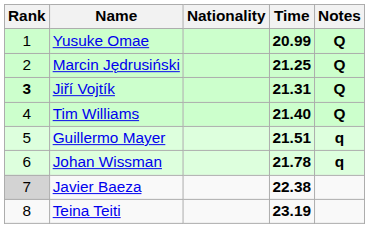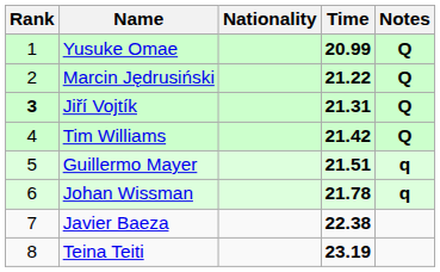 <table class="wikitable sortable" style="text-align:center">
 <tr>
 <th>Rank</th>
 <th>Name</th>
 <th>Nationality</th>
 <th>Time</th>
 <th>Notes</th>
 </tr>
 <tr bgcolor=ccffcc>
 <td>1</td>
 <td align=left><a href='#'>Yusuke Omae</a></td>
 <td align=left></td>
 <td><strong>20.99</strong></td>
 <td><strong>Q</strong></td>
 </tr>
 <tr bgcolor=ccffcc>
 <td>2</td>
 <td align=left><a href='#'>Marcin Jędrusiński</a></td>
 <td align=left></td>
-<td><strong>21.25</strong></td>
+<td><strong>21.22</strong></td>
 <td><strong>Q</strong></td>
 </tr>
 <tr bgcolor=ccffcc>
 <td><strong>3</strong></td>
 <td align=left><a href='#'>Jiří Vojtík</a></td>
 <td align=left></td>
 <td><strong>21.31</strong></td>
 <td><strong>Q</strong></td>
 </tr>
 <tr bgcolor=ccffcc>
 <td>4</td>
 <td align=left><a href='#'>Tim Williams</a></td>
 <td align=left></td>
-<td><strong>21.40</strong></td>
+<td><strong>21.42</strong></td>
 <td><strong>Q</strong></td>
 </tr>
 <tr bgcolor=ddffdd>
 <td>5</td>
 <td align=left><a href='#'>Guillermo Mayer</a></td>
 <td align=left></td>
 <td><strong>21.51</strong></td>
 <td><strong>q</strong></td>
 </tr>
 <tr bgcolor=ddffdd>
 <td>6</td>
 <td align=left><a href='#'>Johan Wissman</a></td>
 <td align=left></td>
 <td><strong>21.78</strong></td>
 <td><strong>q</strong></td>
 </tr>
 <tr>
-<td style="background: lightgrey;">7</td>
+<td>7</td>
 <td align=left><a href='#'>Javier Baeza</a></td>
 <td align=left></td>
 <td><strong>22.38</strong></td>
 <td></td>
 </tr>
 <tr>
 <td>8</td>
 <td align=left><a href='#'>Teina Teiti</a></td>
 <td align=left></td>
 <td><strong>23.19</strong></td>
 <td></td>
 </tr>
 </table>
